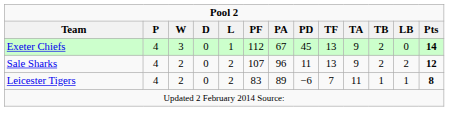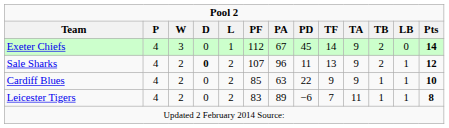 <table class="wikitable" style="text-align:center">
 <tr>
 <td colspan="13" cellpadding="0" cellspacing="0"><strong>Pool 2</strong></td>
 </tr>
 <tr>
 <th style="width:200px">Team</th>
 <th width="30">P</th>
 <th width="30">W</th>
 <th width="30">D</th>
 <th width="30">L</th>
 <th width="30">PF</th>
 <th width="30">PA</th>
 <th width="30">PD</th>
 <th width="30">TF</th>
 <th width="30">TA</th>
 <th width="30">TB</th>
 <th width="30">LB</th>
 <th width="30">Pts</th>
 </tr>
 <tr style="background:#cfc">
 <td align="left"> <a href='#'>Exeter Chiefs</a></td>
 <td>4</td>
 <td>3</td>
 <td>0</td>
 <td>1</td>
 <td>112</td>
 <td>67</td>
 <td>45</td>
-<td>13</td>
+<td>14</td>
 <td>9</td>
 <td>2</td>
 <td>0</td>
 <td><strong>14</strong></td>
 </tr>
 <tr>
 <td align="left"> <a href='#'>Sale Sharks</a></td>
 <td>4</td>
 <td>2</td>
-<td>0</td>
+<td><strong>0</strong></td>
 <td>2</td>
 <td>107</td>
 <td>96</td>
 <td>11</td>
 <td>13</td>
 <td>9</td>
 <td>2</td>
+<td>1</td>
+<td><strong>12</strong></td>
+</tr>
+<tr>
+<td align="left"> <a href='#'>Cardiff Blues</a></td>
+<td>4</td>
 <td>2</td>
-<td><strong>12</strong></td>
+<td>0</td>
+<td>2</td>
+<td>85</td>
+<td>63</td>
+<td>22</td>
+<td>9</td>
+<td>9</td>
+<td>1</td>
+<td>1</td>
+<td><strong>10</strong></td>
 </tr>
 <tr>
 <td align="left"> <a href='#'>Leicester Tigers</a></td>
 <td>4</td>
 <td>2</td>
 <td>0</td>
 <td>2</td>
 <td>83</td>
 <td>89</td>
 <td>−6</td>
 <td>7</td>
 <td>11</td>
 <td>1</td>
 <td>1</td>
 <td><strong>8</strong></td>
 </tr>
 <tr>
 <td colspan="13" style="border:0px"><small>Updated 2 February 2014 Source: </small></td>
 </tr>
 </table>
